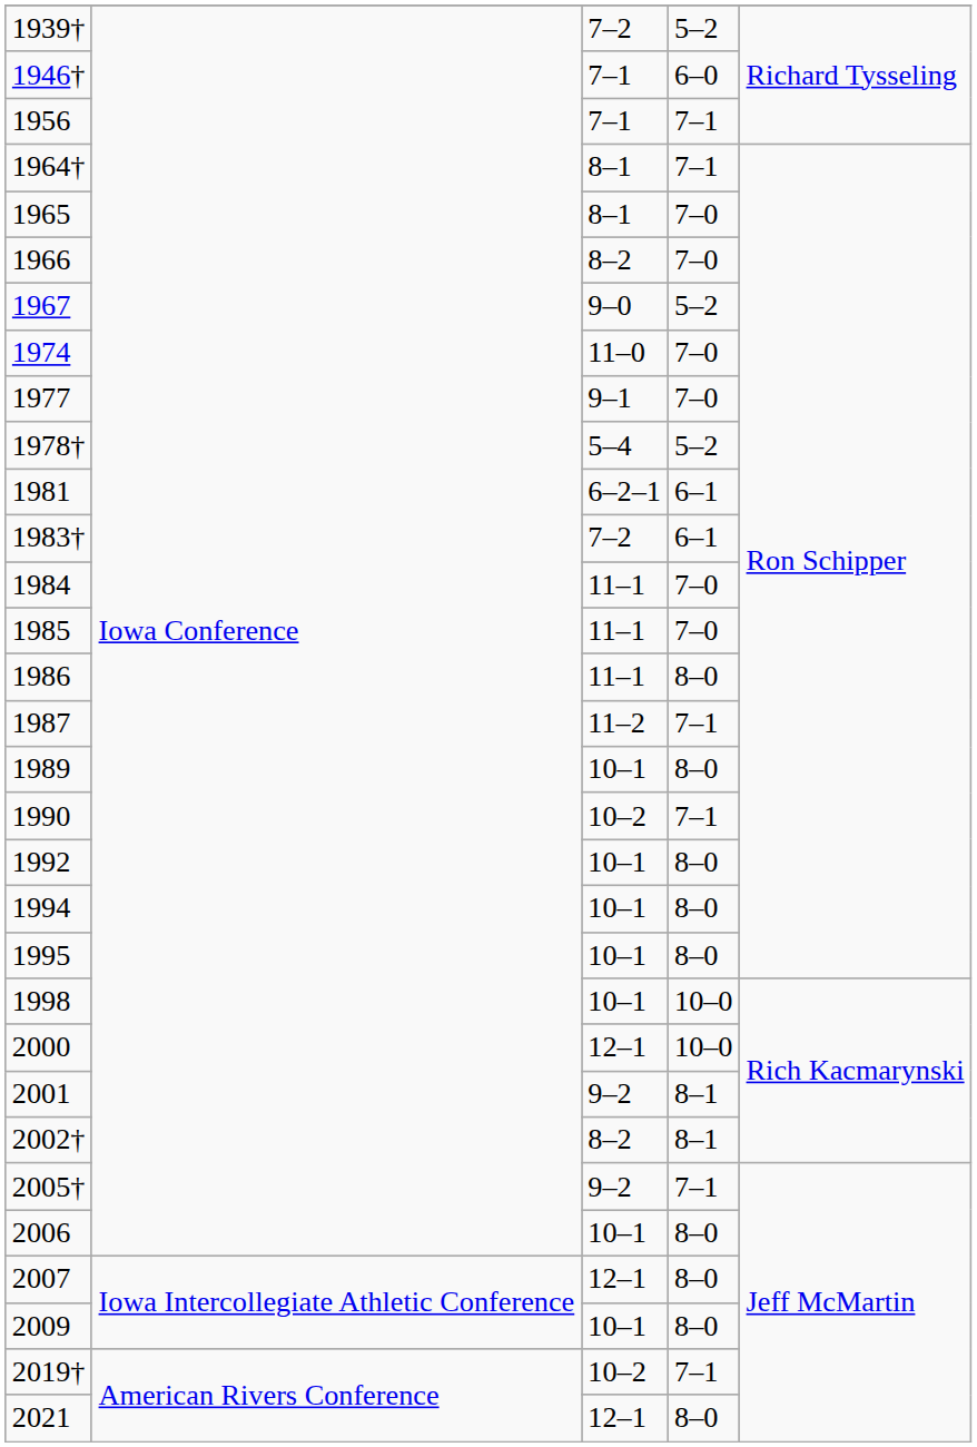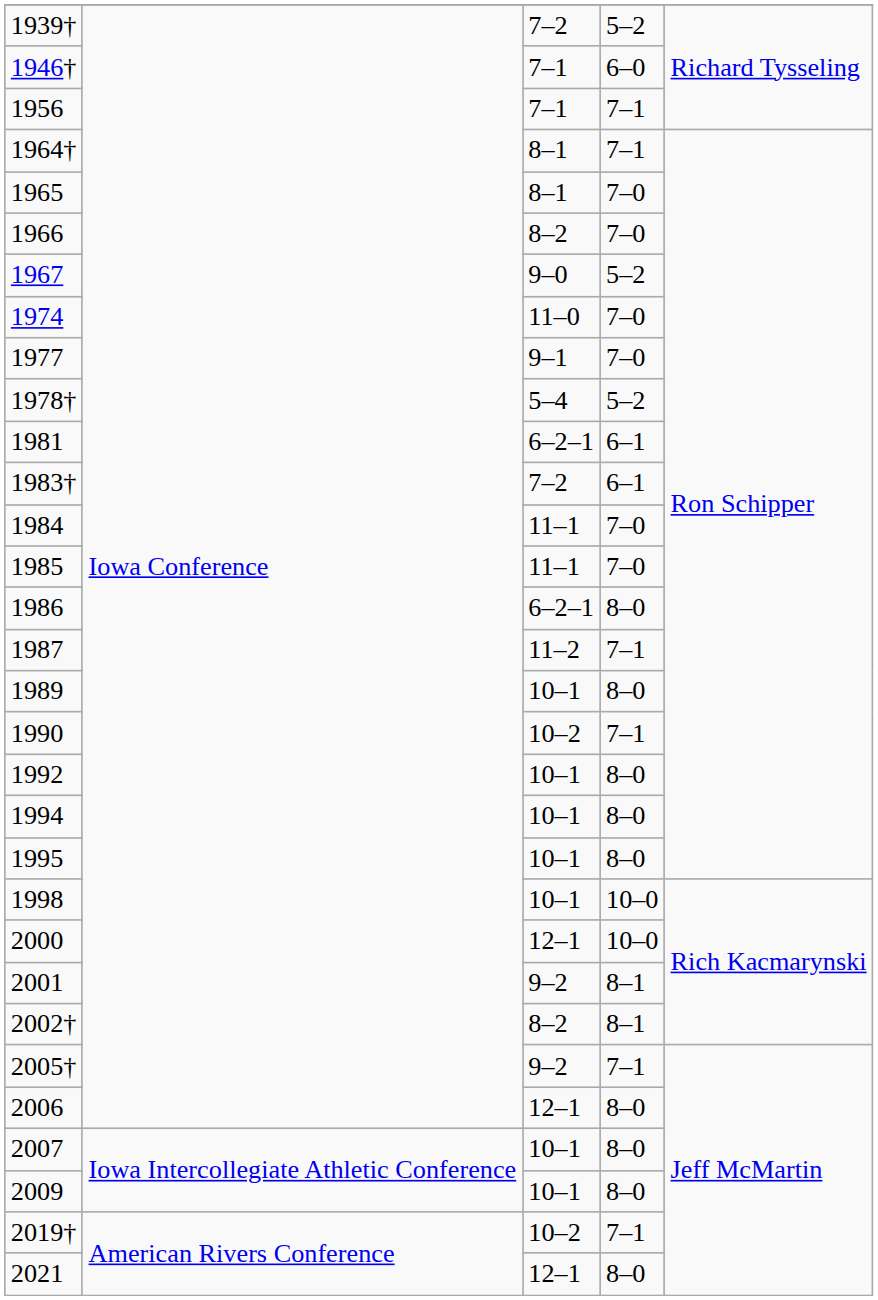 <table class="wikitable">
 <tr>
 </tr>
 <tr>
 <td>1939†</td>
 <td rowspan=27><a href='#'>Iowa Conference</a></td>
 <td>7–2</td>
 <td>5–2</td>
 <td rowspan=3><a href='#'>Richard Tysseling</a></td>
 </tr>
 <tr>
 <td><a href='#'>1946</a>†</td>
 <td>7–1</td>
 <td>6–0</td>
 </tr>
 <tr>
 <td>1956</td>
 <td>7–1</td>
 <td>7–1</td>
 </tr>
 <tr>
 <td>1964†</td>
 <td>8–1</td>
 <td>7–1</td>
 <td rowspan=18><a href='#'>Ron Schipper</a></td>
 </tr>
 <tr>
 <td>1965</td>
 <td>8–1</td>
 <td>7–0</td>
 </tr>
 <tr>
 <td>1966</td>
 <td>8–2</td>
 <td>7–0</td>
 </tr>
 <tr>
 <td><a href='#'>1967</a></td>
 <td>9–0</td>
 <td>5–2</td>
 </tr>
 <tr>
 <td><a href='#'>1974</a></td>
 <td>11–0</td>
 <td>7–0</td>
 </tr>
 <tr>
 <td>1977</td>
 <td>9–1</td>
 <td>7–0</td>
 </tr>
 <tr>
 <td>1978†</td>
 <td>5–4</td>
 <td>5–2</td>
 </tr>
 <tr>
 <td>1981</td>
 <td>6–2–1</td>
 <td>6–1</td>
 </tr>
 <tr>
 <td>1983†</td>
 <td>7–2</td>
 <td>6–1</td>
 </tr>
 <tr>
 <td>1984</td>
 <td>11–1</td>
 <td>7–0</td>
 </tr>
 <tr>
 <td>1985</td>
 <td>11–1</td>
 <td>7–0</td>
 </tr>
 <tr>
 <td>1986</td>
-<td>11–1</td>
+<td>6–2–1</td>
 <td>8–0</td>
 </tr>
 <tr>
 <td>1987</td>
 <td>11–2</td>
 <td>7–1</td>
 </tr>
 <tr>
 <td>1989</td>
 <td>10–1</td>
 <td>8–0</td>
 </tr>
 <tr>
 <td>1990</td>
 <td>10–2</td>
 <td>7–1</td>
 </tr>
 <tr>
 <td>1992</td>
 <td>10–1</td>
 <td>8–0</td>
 </tr>
 <tr>
 <td>1994</td>
 <td>10–1</td>
 <td>8–0</td>
 </tr>
 <tr>
 <td>1995</td>
 <td>10–1</td>
 <td>8–0</td>
 </tr>
 <tr>
 <td>1998</td>
 <td>10–1</td>
 <td>10–0</td>
 <td rowspan=4><a href='#'>Rich Kacmarynski</a></td>
 </tr>
 <tr>
 <td>2000</td>
 <td>12–1</td>
 <td>10–0</td>
 </tr>
 <tr>
 <td>2001</td>
 <td>9–2</td>
 <td>8–1</td>
 </tr>
 <tr>
 <td>2002†</td>
 <td>8–2</td>
 <td>8–1</td>
 </tr>
 <tr>
 <td>2005†</td>
 <td>9–2</td>
 <td>7–1</td>
 <td rowspan=6><a href='#'>Jeff McMartin</a></td>
 </tr>
 <tr>
 <td>2006</td>
-<td>10–1</td>
+<td>12–1</td>
 <td>8–0</td>
 </tr>
 <tr>
 <td>2007</td>
 <td rowspan=2><a href='#'>Iowa Intercollegiate Athletic Conference</a></td>
-<td>12–1</td>
+<td>10–1</td>
 <td>8–0</td>
 </tr>
 <tr>
 <td>2009</td>
 <td>10–1</td>
 <td>8–0</td>
 </tr>
 <tr>
 <td>2019†</td>
 <td rowspan=2><a href='#'>American Rivers Conference</a></td>
 <td>10–2</td>
 <td>7–1</td>
 </tr>
 <tr>
 <td>2021</td>
 <td>12–1</td>
 <td>8–0</td>
 </tr>
 </table>
